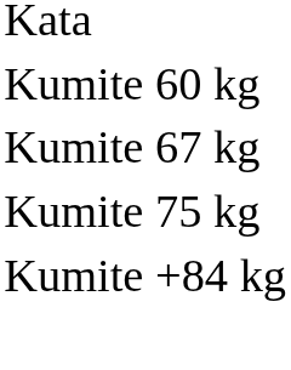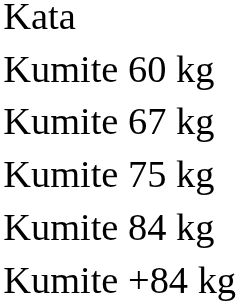 <table>
 <tr>
 <td>Kata<br></td>
 <td></td>
 <td></td>
 <td></td>
 </tr>
 <tr>
 <td>Kumite 60 kg<br></td>
 <td></td>
 <td></td>
 <td></td>
 </tr>
 <tr>
 <td>Kumite 67 kg<br></td>
 <td></td>
 <td></td>
 <td></td>
 </tr>
 <tr>
 <td>Kumite 75 kg<br></td>
 <td></td>
 <td></td>
 <td></td>
 </tr>
 <tr>
+<td>Kumite 84 kg<br></td>
+<td></td>
+<td></td>
+<td></td>
+</tr>
+<tr>
 <td>Kumite +84 kg<br></td>
 <td></td>
 <td></td>
 <td></td>
 </tr>
 </table>
